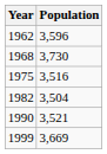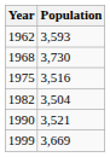 <table class=wikitable>
 <tr>
 <th>Year</th>
 <th>Population</th>
 </tr>
 <tr>
 <td>1962</td>
-<td>3,596</td>
+<td>3,593</td>
 </tr>
 <tr>
 <td>1968</td>
 <td>3,730</td>
 </tr>
 <tr>
 <td>1975</td>
 <td>3,516</td>
 </tr>
 <tr>
 <td>1982</td>
 <td>3,504</td>
 </tr>
 <tr>
 <td>1990</td>
 <td>3,521</td>
 </tr>
 <tr>
 <td>1999</td>
 <td>3,669</td>
 </tr>
 </table>
